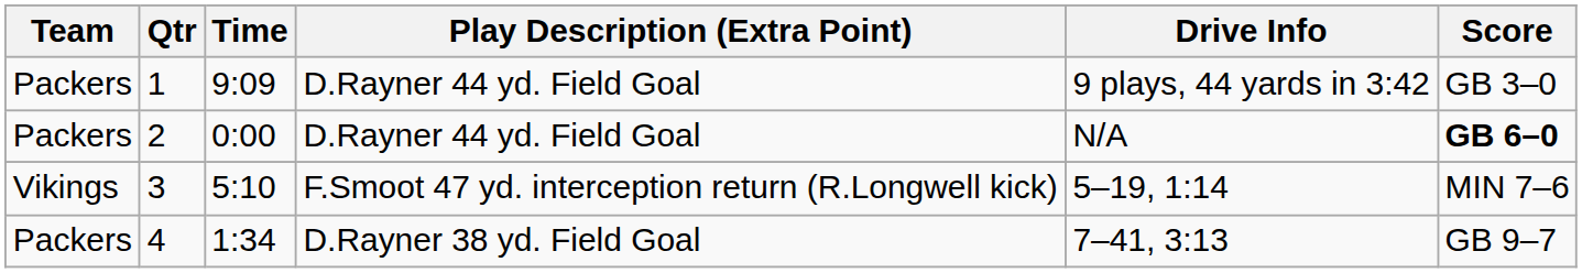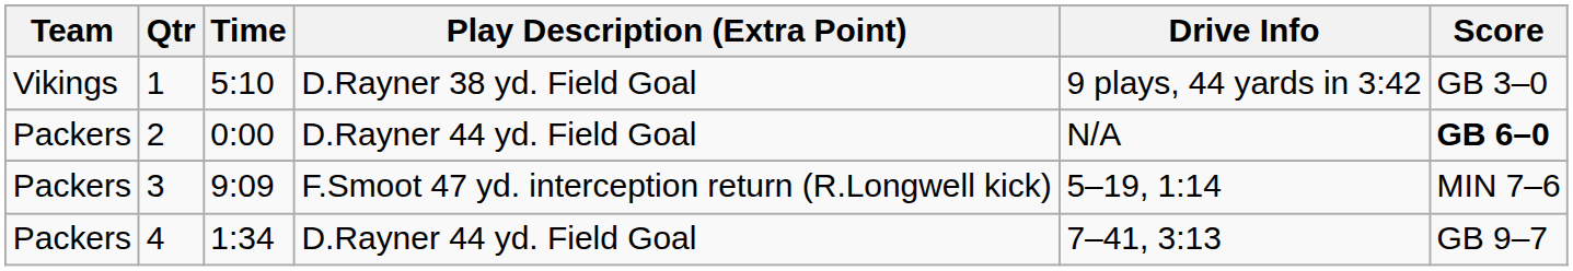 <table class="wikitable">
 <tr>
 <th>Team</th>
 <th>Qtr</th>
 <th>Time</th>
 <th>Play Description (Extra Point)</th>
 <th>Drive Info</th>
 <th>Score</th>
 </tr>
 <tr>
-<td>Packers</td>
+<td>Vikings</td>
 <td>1</td>
-<td>9:09</td>
-<td>D.Rayner 44 yd. Field Goal</td>
+<td>5:10</td>
+<td>D.Rayner 38 yd. Field Goal</td>
 <td>9 plays, 44 yards in 3:42</td>
 <td>GB 3–0</td>
 </tr>
 <tr>
 <td>Packers</td>
 <td>2</td>
 <td>0:00</td>
 <td>D.Rayner 44 yd. Field Goal</td>
 <td>N/A</td>
 <td><strong>GB 6–0</strong></td>
 </tr>
 <tr>
-<td>Vikings</td>
+<td>Packers</td>
 <td>3</td>
-<td>5:10</td>
+<td>9:09</td>
 <td>F.Smoot 47 yd. interception return (R.Longwell kick)</td>
 <td>5–19, 1:14</td>
 <td>MIN 7–6</td>
 </tr>
 <tr>
 <td>Packers</td>
 <td>4</td>
 <td>1:34</td>
-<td>D.Rayner 38 yd. Field Goal</td>
+<td>D.Rayner 44 yd. Field Goal</td>
 <td>7–41, 3:13</td>
 <td>GB 9–7</td>
 </tr>
 </table>
